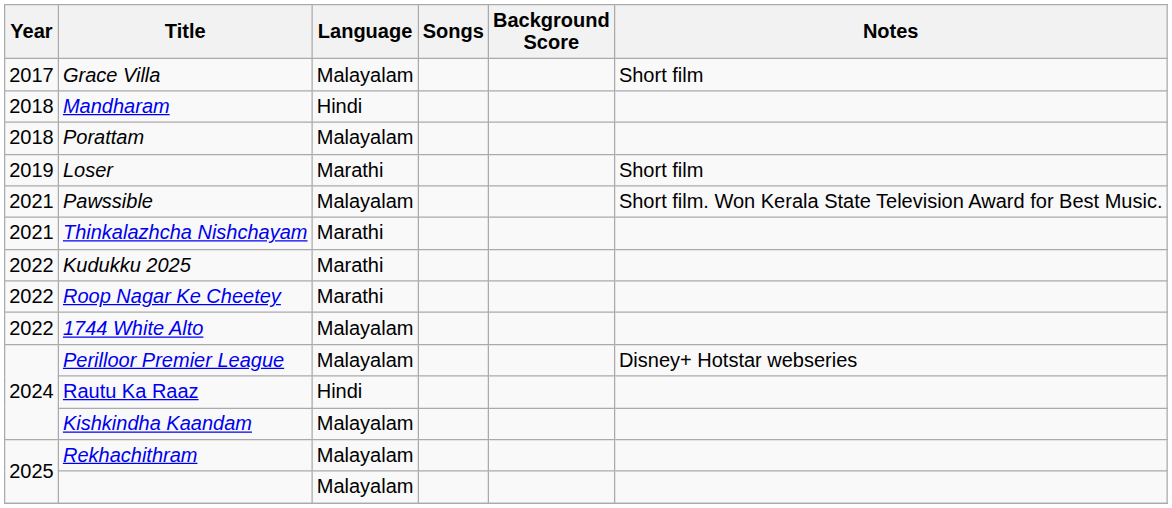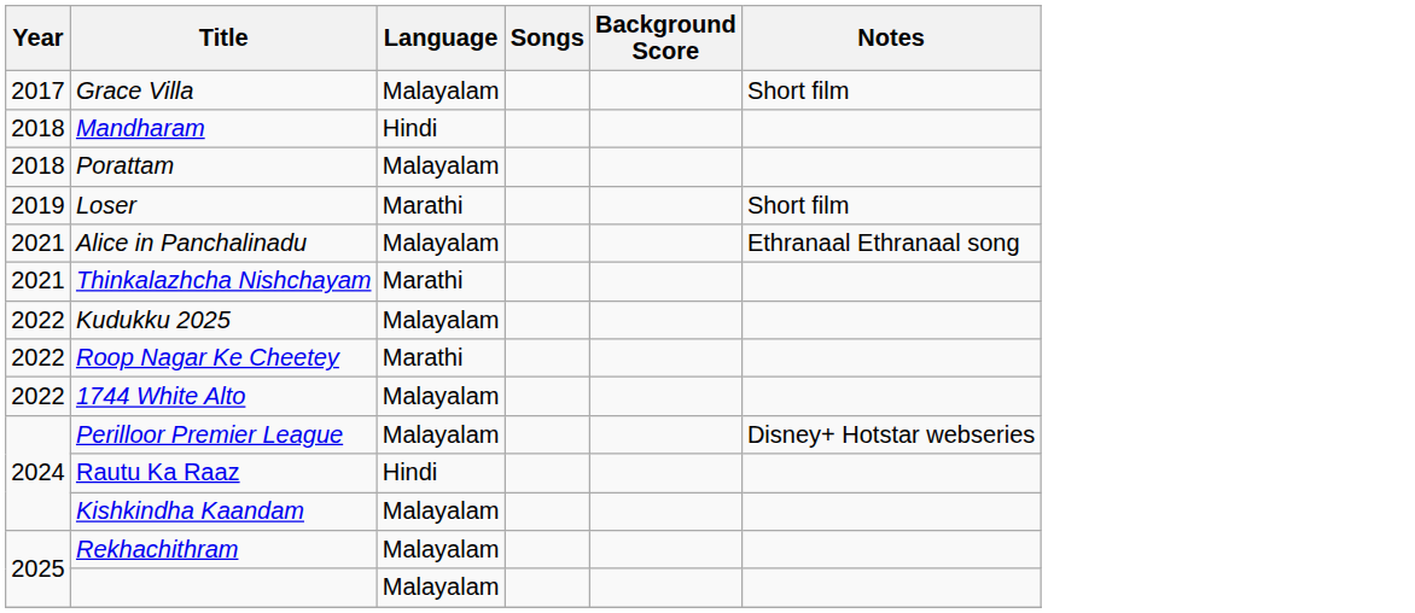 <table class="wikitable">
 <tr>
 <th>Year</th>
 <th>Title</th>
 <th>Language</th>
 <th>Songs</th>
 <th>Background<br>Score</th>
 <th>Notes</th>
 </tr>
 <tr>
 <td>2017</td>
 <td><em>Grace Villa</em></td>
 <td>Malayalam</td>
 <td></td>
 <td></td>
 <td>Short film</td>
 </tr>
 <tr>
 <td>2018</td>
 <td><em><a href='#'>Mandharam</a></em></td>
 <td>Hindi</td>
 <td></td>
 <td></td>
 <td></td>
 </tr>
 <tr>
 <td>2018</td>
 <td><em>Porattam</em></td>
 <td>Malayalam</td>
 <td></td>
 <td></td>
 <td></td>
 </tr>
 <tr>
 <td>2019</td>
 <td><em>Loser</em></td>
 <td>Marathi</td>
 <td></td>
 <td></td>
 <td>Short film</td>
 </tr>
 <tr>
 <td>2021</td>
-<td><em>Pawssible</em></td>
+<td><em>Alice in Panchalinadu</em></td>
 <td>Malayalam</td>
 <td></td>
 <td></td>
-<td>Short film. Won Kerala State Television Award for Best Music.</td>
+<td> Ethranaal Ethranaal song</td>
 </tr>
 <tr>
 <td>2021</td>
 <td><em><a href='#'>Thinkalazhcha Nishchayam</a></em></td>
 <td>Marathi</td>
 <td></td>
 <td></td>
 <td></td>
 </tr>
 <tr>
 <td>2022</td>
 <td><em>Kudukku 2025</em></td>
-<td>Marathi</td>
+<td>Malayalam</td>
 <td></td>
 <td></td>
 <td></td>
 </tr>
 <tr>
 <td>2022</td>
 <td><em><a href='#'>Roop Nagar Ke Cheetey</a></em></td>
 <td>Marathi</td>
 <td></td>
 <td></td>
 <td></td>
 </tr>
 <tr>
 <td>2022</td>
 <td><em><a href='#'>1744 White Alto</a></em></td>
 <td>Malayalam</td>
 <td></td>
 <td></td>
 <td></td>
 </tr>
 <tr>
 <td rowspan="3">2024</td>
 <td><em><a href='#'>Perilloor Premier League</a></em></td>
 <td>Malayalam</td>
 <td></td>
 <td></td>
 <td>Disney+ Hotstar webseries</td>
 </tr>
 <tr>
 <td><a href='#'>Rautu Ka Raaz</a></td>
 <td>Hindi</td>
 <td></td>
 <td></td>
 <td></td>
 </tr>
 <tr>
 <td><em><a href='#'>Kishkindha Kaandam</a></em></td>
 <td>Malayalam</td>
 <td></td>
 <td></td>
 <td></td>
 </tr>
 <tr>
 <td rowspan=2>2025</td>
 <td><em><a href='#'>Rekhachithram</a></em></td>
 <td>Malayalam</td>
 <td></td>
 <td></td>
 <td></td>
 </tr>
 <tr>
 <td></td>
 <td>Malayalam</td>
 <td></td>
 <td></td>
 <td></td>
 </tr>
 <tr>
 </tr>
 </table>
